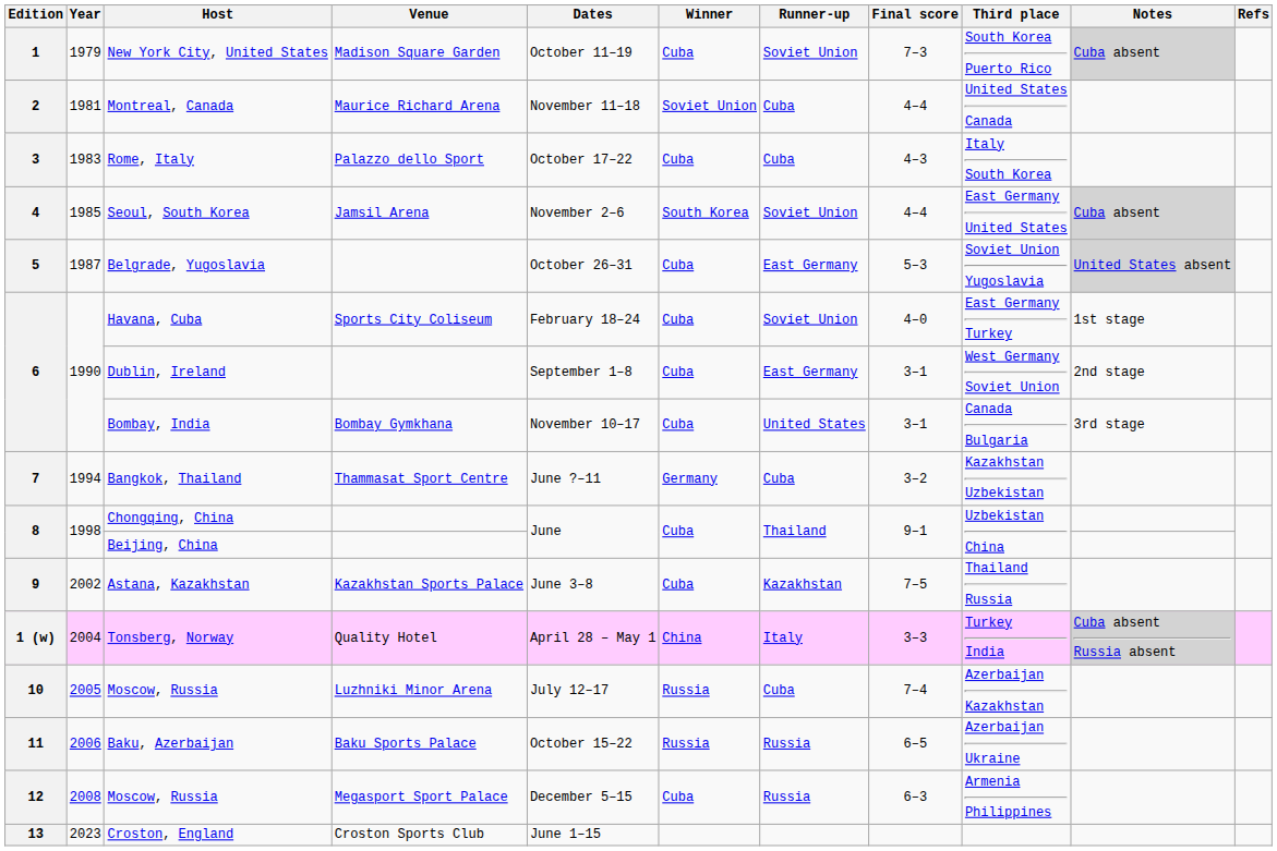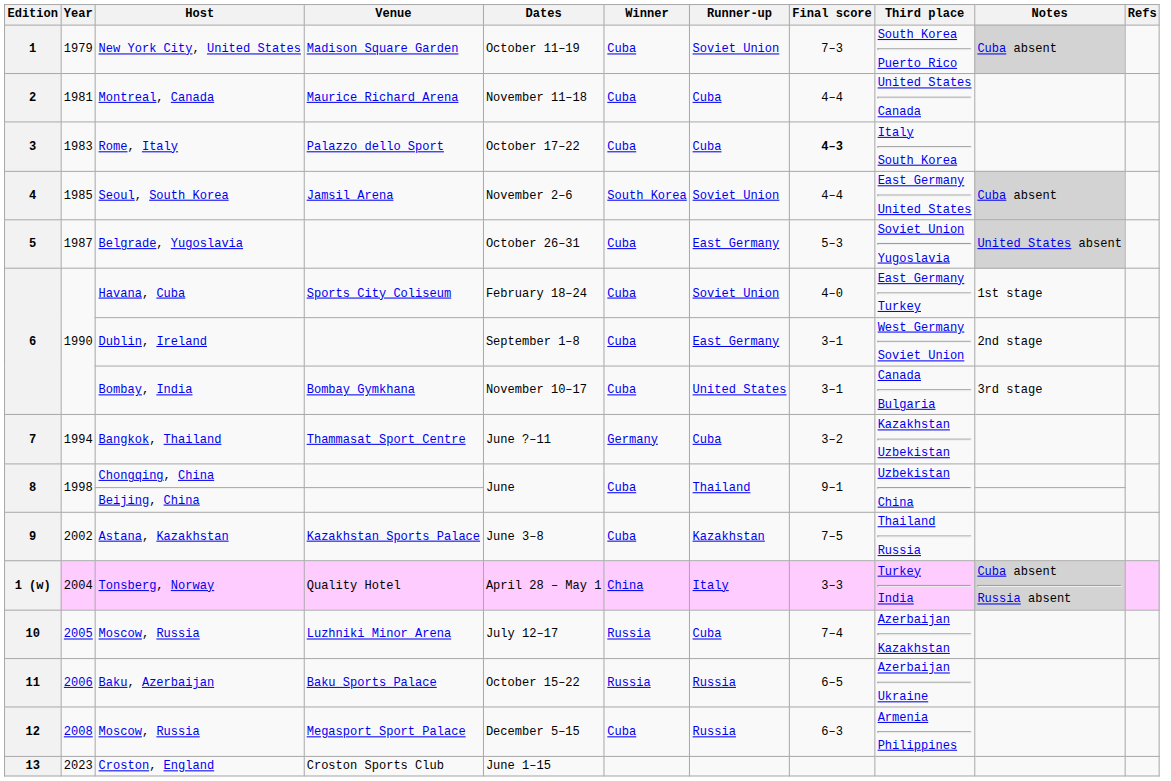 <table class=wikitable style="text-align:left; font-size:90%">
 <tr bgcolor="#efefef">
 <th>Edition</th>
 <th>Year</th>
 <th>Host</th>
 <th>Venue</th>
 <th>Dates</th>
 <th>Winner</th>
 <th>Runner-up</th>
 <th>Final score</th>
 <th>Third place</th>
 <th>Notes</th>
 <th>Refs</th>
 </tr>
 <tr>
 <th>1</th>
 <td align="center">1979</td>
 <td align="left"> <a href='#'>New York City</a>, <a href='#'>United States</a></td>
 <td align="left"><a href='#'>Madison Square Garden</a></td>
 <td align="left">October 11–19</td>
 <td align="left"> <a href='#'>Cuba</a></td>
 <td align="left"> <a href='#'>Soviet Union</a></td>
 <td align="center">7–3</td>
 <td> <a href='#'>South Korea</a><hr> <a href='#'>Puerto Rico</a></td>
 <td style=background:lightgrey> <a href='#'>Cuba</a> absent</td>
 <td></td>
 </tr>
 <tr>
 <th>2</th>
 <td align="center">1981</td>
 <td align="left"> <a href='#'>Montreal</a>, <a href='#'>Canada</a></td>
 <td align="left"><a href='#'>Maurice Richard Arena</a></td>
 <td align="left">November 11–18</td>
-<td align="left"> <a href='#'>Soviet Union</a></td>
+<td align="left"> <a href='#'>Cuba</a></td>
 <td align="left"> <a href='#'>Cuba</a></td>
 <td align="center">4–4</td>
 <td> <a href='#'>United States</a><hr> <a href='#'>Canada</a></td>
 <td></td>
 <td></td>
 </tr>
 <tr>
 <th>3</th>
 <td align="center">1983</td>
 <td align="left"> <a href='#'>Rome</a>, <a href='#'>Italy</a></td>
 <td align="left"><a href='#'>Palazzo dello Sport</a></td>
 <td align="left">October 17–22</td>
 <td align="left"> <a href='#'>Cuba</a></td>
 <td align="left"> <a href='#'>Cuba</a></td>
-<td align="center">4–3</td>
+<td align="center"><strong>4–3</strong></td>
 <td> <a href='#'>Italy</a><hr> <a href='#'>South Korea</a></td>
 <td></td>
 <td></td>
 </tr>
 <tr>
 <th>4</th>
 <td align="center">1985</td>
 <td align="left"> <a href='#'>Seoul</a>, <a href='#'>South Korea</a></td>
 <td align="left"><a href='#'>Jamsil Arena</a></td>
 <td align="left">November 2–6</td>
 <td align="left"> <a href='#'>South Korea</a></td>
 <td align="left"> <a href='#'>Soviet Union</a></td>
 <td align="center">4–4</td>
 <td> <a href='#'>East Germany</a><hr> <a href='#'>United States</a></td>
 <td style=background:lightgrey> <a href='#'>Cuba</a> absent</td>
 <td></td>
 </tr>
 <tr>
 <th>5</th>
 <td align="center">1987</td>
 <td align="left"> <a href='#'>Belgrade</a>, <a href='#'>Yugoslavia</a></td>
 <td align="left"></td>
 <td align="left">October 26–31</td>
 <td align="left"> <a href='#'>Cuba</a></td>
 <td align="left"> <a href='#'>East Germany</a></td>
 <td align="center">5–3</td>
 <td> <a href='#'>Soviet Union</a><hr> <a href='#'>Yugoslavia</a></td>
 <td style=background:lightgrey> <a href='#'>United States</a> absent</td>
 <td></td>
 </tr>
 <tr>
 <th rowspan=3>6</th>
 <td rowspan=3 align="center">1990</td>
 <td align="left"> <a href='#'>Havana</a>, <a href='#'>Cuba</a></td>
 <td align="left"><a href='#'>Sports City Coliseum</a></td>
 <td align="left">February 18–24</td>
 <td align="left"> <a href='#'>Cuba</a></td>
 <td align="left"> <a href='#'>Soviet Union</a></td>
 <td align="center">4–0</td>
 <td> <a href='#'>East Germany</a><hr> <a href='#'>Turkey</a></td>
 <td>1st stage</td>
 <td></td>
 </tr>
 <tr>
 <td align="left"> <a href='#'>Dublin</a>, <a href='#'>Ireland</a></td>
 <td align="left"></td>
 <td align="left">September 1–8</td>
 <td align="left"> <a href='#'>Cuba</a></td>
 <td align="left"> <a href='#'>East Germany</a></td>
 <td align="center">3–1</td>
 <td> <a href='#'>West Germany</a><hr> <a href='#'>Soviet Union</a></td>
 <td>2nd stage</td>
 <td></td>
 </tr>
 <tr>
 <td align="left"> <a href='#'>Bombay</a>, <a href='#'>India</a></td>
 <td align="left"><a href='#'>Bombay Gymkhana</a></td>
 <td align="left">November 10–17</td>
 <td align="left"> <a href='#'>Cuba</a></td>
 <td align="left"> <a href='#'>United States</a></td>
 <td align="center">3–1</td>
 <td> <a href='#'>Canada</a><hr> <a href='#'>Bulgaria</a></td>
 <td>3rd stage</td>
 <td></td>
 </tr>
 <tr>
 <th>7</th>
 <td align="center">1994</td>
 <td align="left"> <a href='#'>Bangkok</a>, <a href='#'>Thailand</a></td>
 <td align="left"><a href='#'>Thammasat Sport Centre</a></td>
 <td align="left">June ?–11</td>
 <td align="left"> <a href='#'>Germany</a></td>
 <td align="left"> <a href='#'>Cuba</a></td>
 <td align="center">3–2</td>
 <td> <a href='#'>Kazakhstan</a><hr> <a href='#'>Uzbekistan</a></td>
 <td></td>
 <td></td>
 </tr>
 <tr>
 <th rowspan=2>8</th>
 <td rowspan=2 align="center">1998</td>
 <td align="left"> <a href='#'>Chongqing</a>, <a href='#'>China</a></td>
 <td align="left"></td>
 <td rowspan=2 align="left">June</td>
 <td rowspan=2 align="left"> <a href='#'>Cuba</a></td>
 <td rowspan=2 align="left"> <a href='#'>Thailand</a></td>
 <td rowspan=2 align="center">9–1</td>
 <td rowspan=2> <a href='#'>Uzbekistan</a><hr> <a href='#'>China</a></td>
 <td></td>
 <td rowspan=2></td>
 </tr>
 <tr>
 <td align="left"> <a href='#'>Beijing</a>, <a href='#'>China</a></td>
 <td align="left"></td>
 <td></td>
 </tr>
 <tr>
 <th>9</th>
 <td align="center">2002</td>
 <td align="left"> <a href='#'>Astana</a>, <a href='#'>Kazakhstan</a></td>
 <td align="left"><a href='#'>Kazakhstan Sports Palace</a></td>
 <td align="left">June 3–8</td>
 <td align="left"> <a href='#'>Cuba</a></td>
 <td align="left"> <a href='#'>Kazakhstan</a></td>
 <td align="center">7–5</td>
 <td> <a href='#'>Thailand</a><hr> <a href='#'>Russia</a></td>
 <td></td>
 <td></td>
 </tr>
 <tr style=background:#ffccff>
 <th>1 (w)</th>
 <td align="center">2004</td>
 <td align="left"> <a href='#'>Tonsberg</a>, <a href='#'>Norway</a></td>
 <td align="left">Quality Hotel</td>
 <td align="left">April 28 – May 1</td>
 <td align="left"> <a href='#'>China</a></td>
 <td align="left"> <a href='#'>Italy</a></td>
 <td align="center">3–3</td>
 <td> <a href='#'>Turkey</a><hr> <a href='#'>India</a></td>
 <td style=background:lightgrey> <a href='#'>Cuba</a> absent<hr> <a href='#'>Russia</a> absent</td>
 <td></td>
 </tr>
 <tr>
 <th>10</th>
 <td align="center"><a href='#'>2005</a></td>
 <td align="left"> <a href='#'>Moscow</a>, <a href='#'>Russia</a></td>
 <td align="left"><a href='#'>Luzhniki Minor Arena</a></td>
 <td align="left">July 12–17</td>
 <td align="left"> <a href='#'>Russia</a></td>
 <td align="left"> <a href='#'>Cuba</a></td>
 <td align="center">7–4</td>
 <td> <a href='#'>Azerbaijan</a><hr> <a href='#'>Kazakhstan</a></td>
 <td></td>
 <td></td>
 </tr>
 <tr>
 <th>11</th>
 <td align="center"><a href='#'>2006</a></td>
 <td align="left"> <a href='#'>Baku</a>, <a href='#'>Azerbaijan</a></td>
 <td align="left"><a href='#'>Baku Sports Palace</a></td>
 <td align="left">October 15–22</td>
 <td align="left"> <a href='#'>Russia</a></td>
 <td align="left"> <a href='#'>Russia</a></td>
 <td align="center">6–5</td>
 <td> <a href='#'>Azerbaijan</a><hr> <a href='#'>Ukraine</a></td>
 <td></td>
 <td></td>
 </tr>
 <tr>
 <th>12</th>
 <td align="center"><a href='#'>2008</a></td>
 <td align="left"> <a href='#'>Moscow</a>, <a href='#'>Russia</a></td>
 <td align="left"><a href='#'>Megasport Sport Palace</a></td>
 <td align="left">December 5–15</td>
 <td align="left"> <a href='#'>Cuba</a></td>
 <td align="left"> <a href='#'>Russia</a></td>
 <td align="center">6–3</td>
 <td align="left"> <a href='#'>Armenia</a><hr> <a href='#'>Philippines</a></td>
 <td></td>
 <td></td>
 </tr>
 <tr>
 <th>13</th>
 <td align="center">2023</td>
 <td align="left"> <a href='#'>Croston</a>, <a href='#'>England</a></td>
 <td align="left">Croston Sports Club</td>
 <td align="left">June 1–15</td>
 <td></td>
 <td></td>
 <td></td>
 <td></td>
 <td></td>
 <td></td>
 </tr>
 </table>
